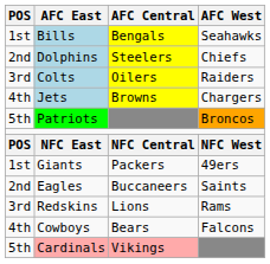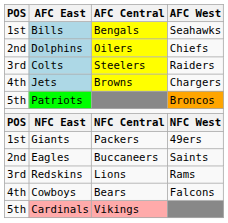 <table class="wikitable">
 <tr>
 <th>POS</th>
 <th>AFC East</th>
 <th>AFC Central</th>
 <th>AFC West</th>
 </tr>
 <tr>
 <td>1st</td>
 <td style="background-color:#add8e6">Bills</td>
 <td style="background-color:#ffff00">Bengals</td>
 <td>Seahawks</td>
 </tr>
 <tr>
 <td>2nd</td>
 <td style="background-color:#add8e6">Dolphins</td>
-<td style="background-color:#ffff00">Steelers</td>
+<td style="background-color:#ffff00">Oilers</td>
 <td>Chiefs</td>
 </tr>
 <tr>
 <td>3rd</td>
 <td style="background-color:#add8e6">Colts</td>
-<td style="background-color:#ffff00">Oilers</td>
+<td style="background-color:#ffff00">Steelers</td>
 <td>Raiders</td>
 </tr>
 <tr>
 <td>4th</td>
 <td style="background-color:#add8e6">Jets</td>
 <td style="background-color:#ffff00">Browns</td>
 <td>Chargers</td>
 </tr>
 <tr>
 <td>5th</td>
 <td style="background-color:#00ff00">Patriots</td>
 <td style="background-color:#888888"> </td>
 <td style="background-color:orange">Broncos</td>
 </tr>
 <tr>
 <td colspan=4></td>
 </tr>
 <tr>
 <th>POS</th>
 <th>NFC East</th>
 <th>NFC Central</th>
 <th>NFC West</th>
 </tr>
 <tr>
 <td>1st</td>
 <td>Giants</td>
 <td>Packers</td>
 <td>49ers</td>
 </tr>
 <tr>
 <td>2nd</td>
 <td>Eagles</td>
 <td>Buccaneers</td>
 <td>Saints</td>
 </tr>
 <tr>
 <td>3rd</td>
 <td>Redskins</td>
 <td>Lions</td>
 <td>Rams</td>
 </tr>
 <tr>
 <td>4th</td>
 <td>Cowboys</td>
 <td>Bears</td>
 <td>Falcons</td>
 </tr>
 <tr>
 <td>5th</td>
 <td style="background-color:#ffaaaa">Cardinals</td>
 <td style="background-color:#ffaaaa">Vikings</td>
 <td style="background-color:#888888"> </td>
 </tr>
 </table>
